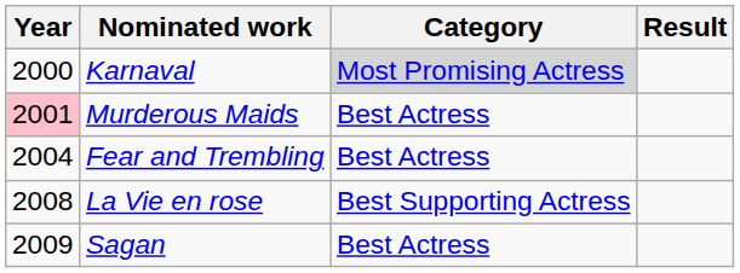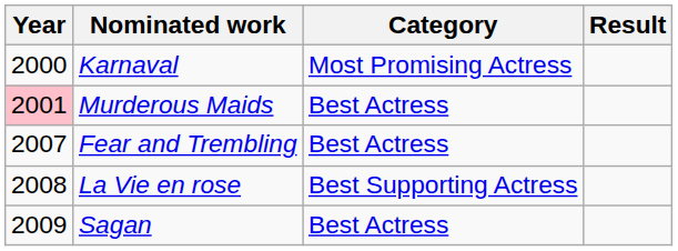 <table class="wikitable sortable">
 <tr>
 <th>Year</th>
 <th>Nominated work</th>
 <th>Category</th>
 <th>Result</th>
 </tr>
 <tr>
 <td>2000</td>
 <td><em><a href='#'>Karnaval</a></em></td>
-<td style="background: lightgrey;"><a href='#'>Most Promising Actress</a></td>
+<td><a href='#'>Most Promising Actress</a></td>
 <td></td>
 </tr>
 <tr>
 <td style="background: pink;">2001</td>
 <td><em><a href='#'>Murderous Maids</a></em></td>
 <td><a href='#'>Best Actress</a></td>
 <td></td>
 </tr>
 <tr>
-<td>2004</td>
+<td>2007</td>
 <td><em><a href='#'>Fear and Trembling</a></em></td>
 <td><a href='#'>Best Actress</a></td>
 <td></td>
 </tr>
 <tr>
 <td>2008</td>
 <td><em><a href='#'>La Vie en rose</a></em></td>
 <td><a href='#'>Best Supporting Actress</a></td>
 <td></td>
 </tr>
 <tr>
 <td>2009</td>
 <td><em><a href='#'>Sagan</a></em></td>
 <td><a href='#'>Best Actress</a></td>
 <td></td>
 </tr>
 </table>
